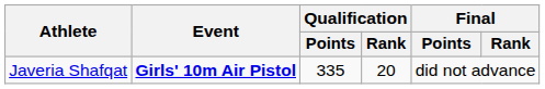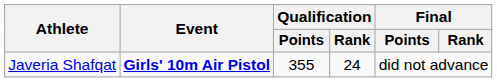 <table class="wikitable" style="font-size:90%;">
 <tr>
 <th rowspan=2>Athlete</th>
 <th rowspan=2>Event</th>
 <th colspan=2>Qualification</th>
 <th colspan=2>Final</th>
 </tr>
 <tr style="font-size:95%">
 <th>Points</th>
 <th>Rank</th>
 <th>Points</th>
 <th>Rank</th>
 </tr>
 <tr align=center>
 <td align=left><a href='#'>Javeria Shafqat</a></td>
 <td align=left><strong><a href='#'>Girls' 10m Air Pistol</a></strong></td>
-<td>335</td>
-<td>20</td>
+<td>355</td>
+<td>24</td>
 <td colspan=2>did not advance</td>
 </tr>
 </table>
